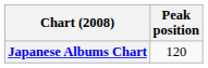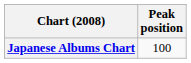 <table class="wikitable sortable plainrowheaders">
 <tr>
 <th scope="col">Chart (2008)</th>
 <th scope="col">Peak<br>position</th>
 </tr>
 <tr>
 <th scope="row"><a href='#'>Japanese Albums Chart</a></th>
-<td style="text-align:center;">120</td>
+<td style="text-align:center;">100</td>
 </tr>
 </table>
